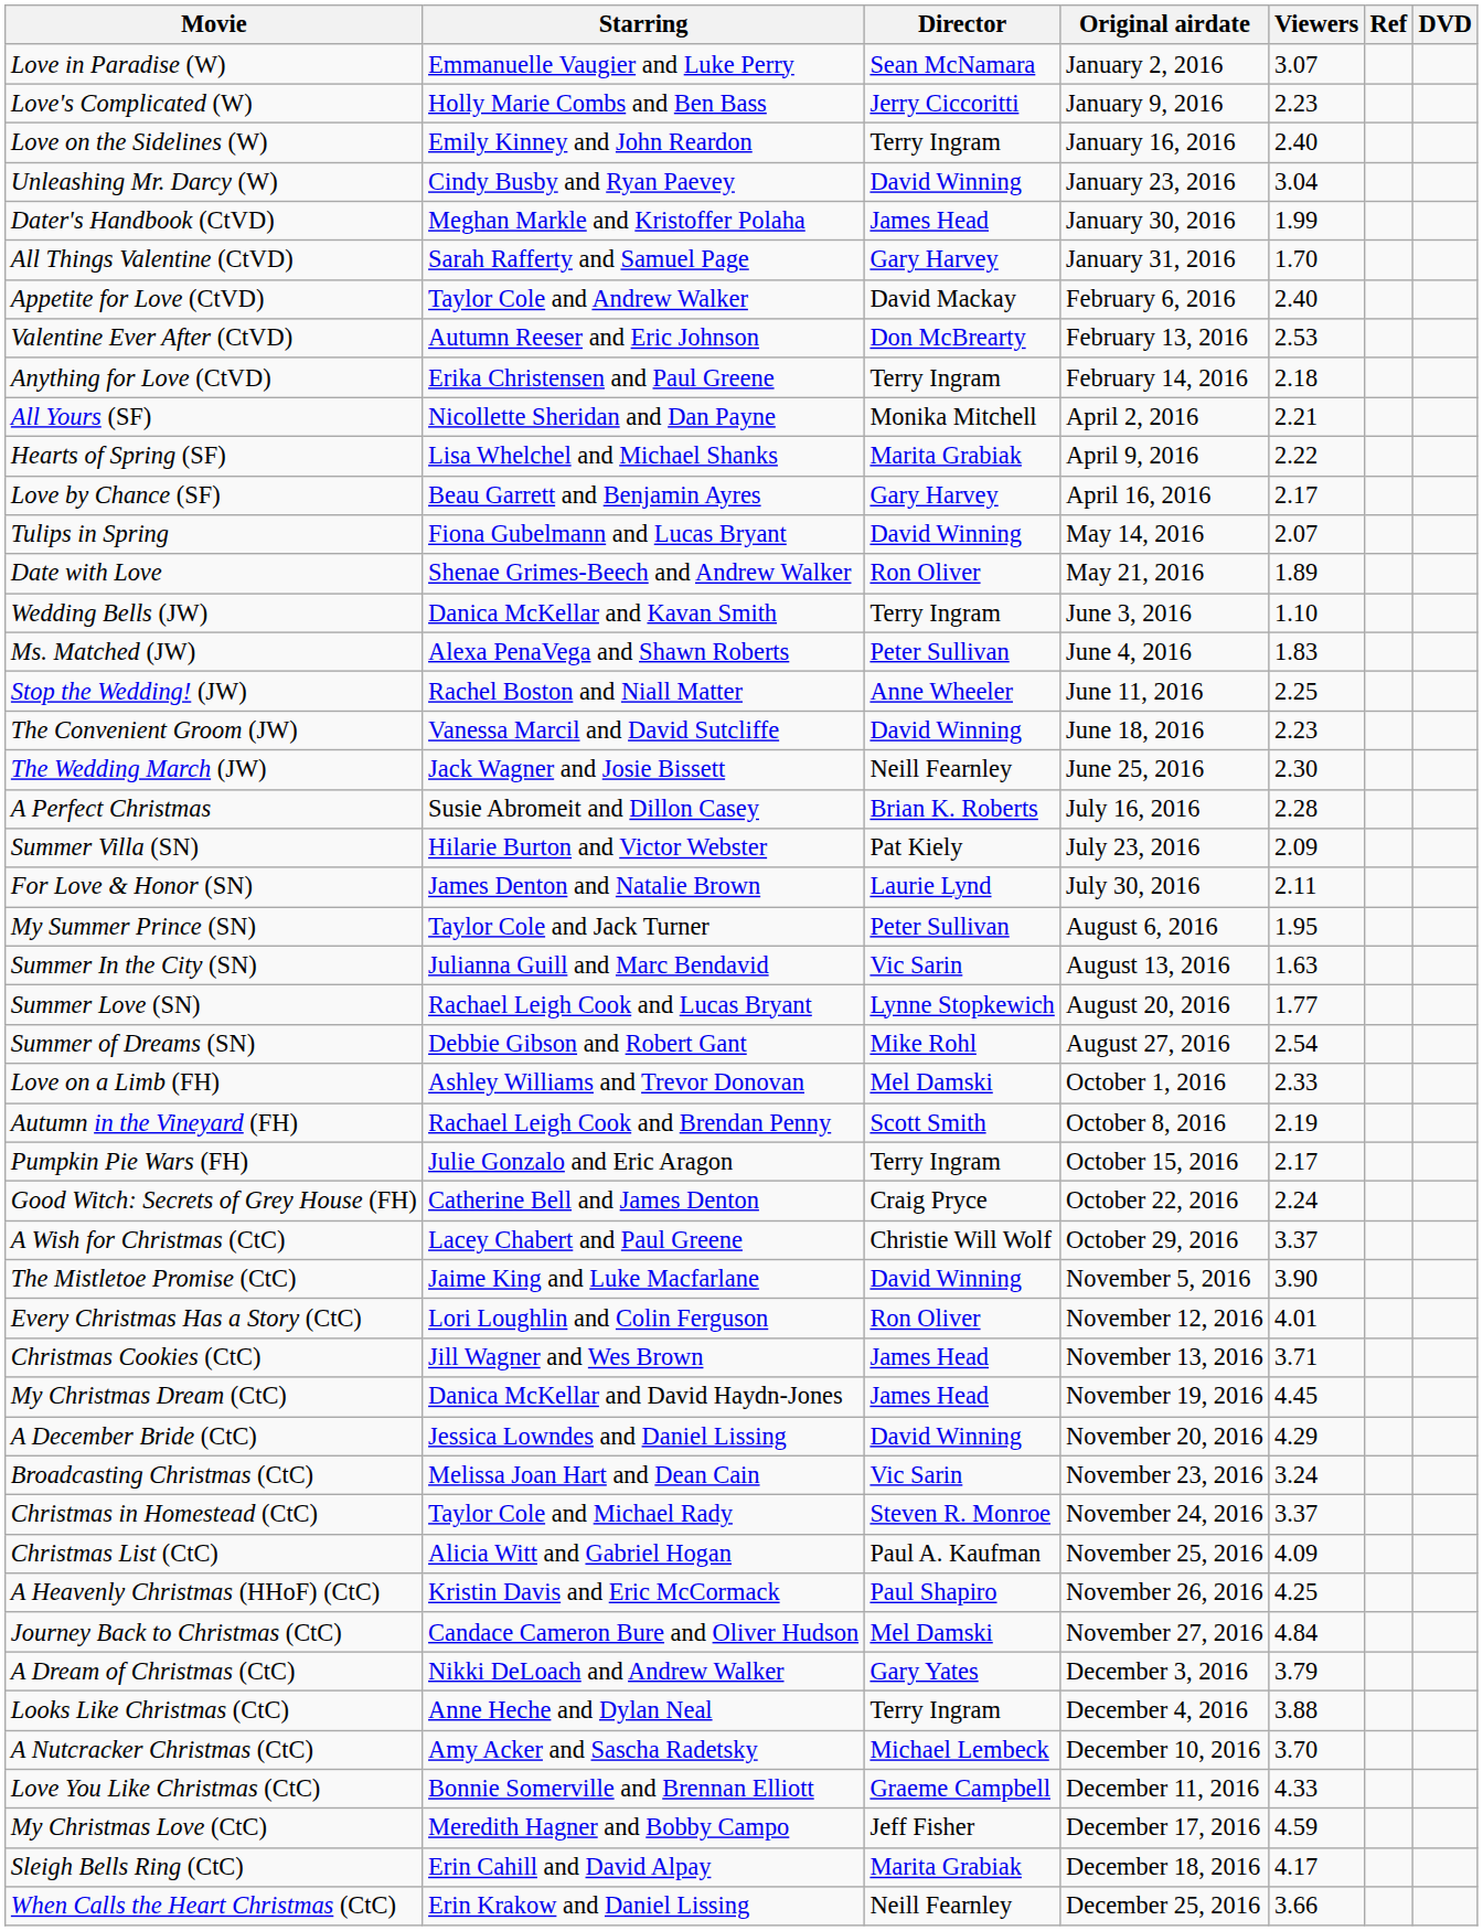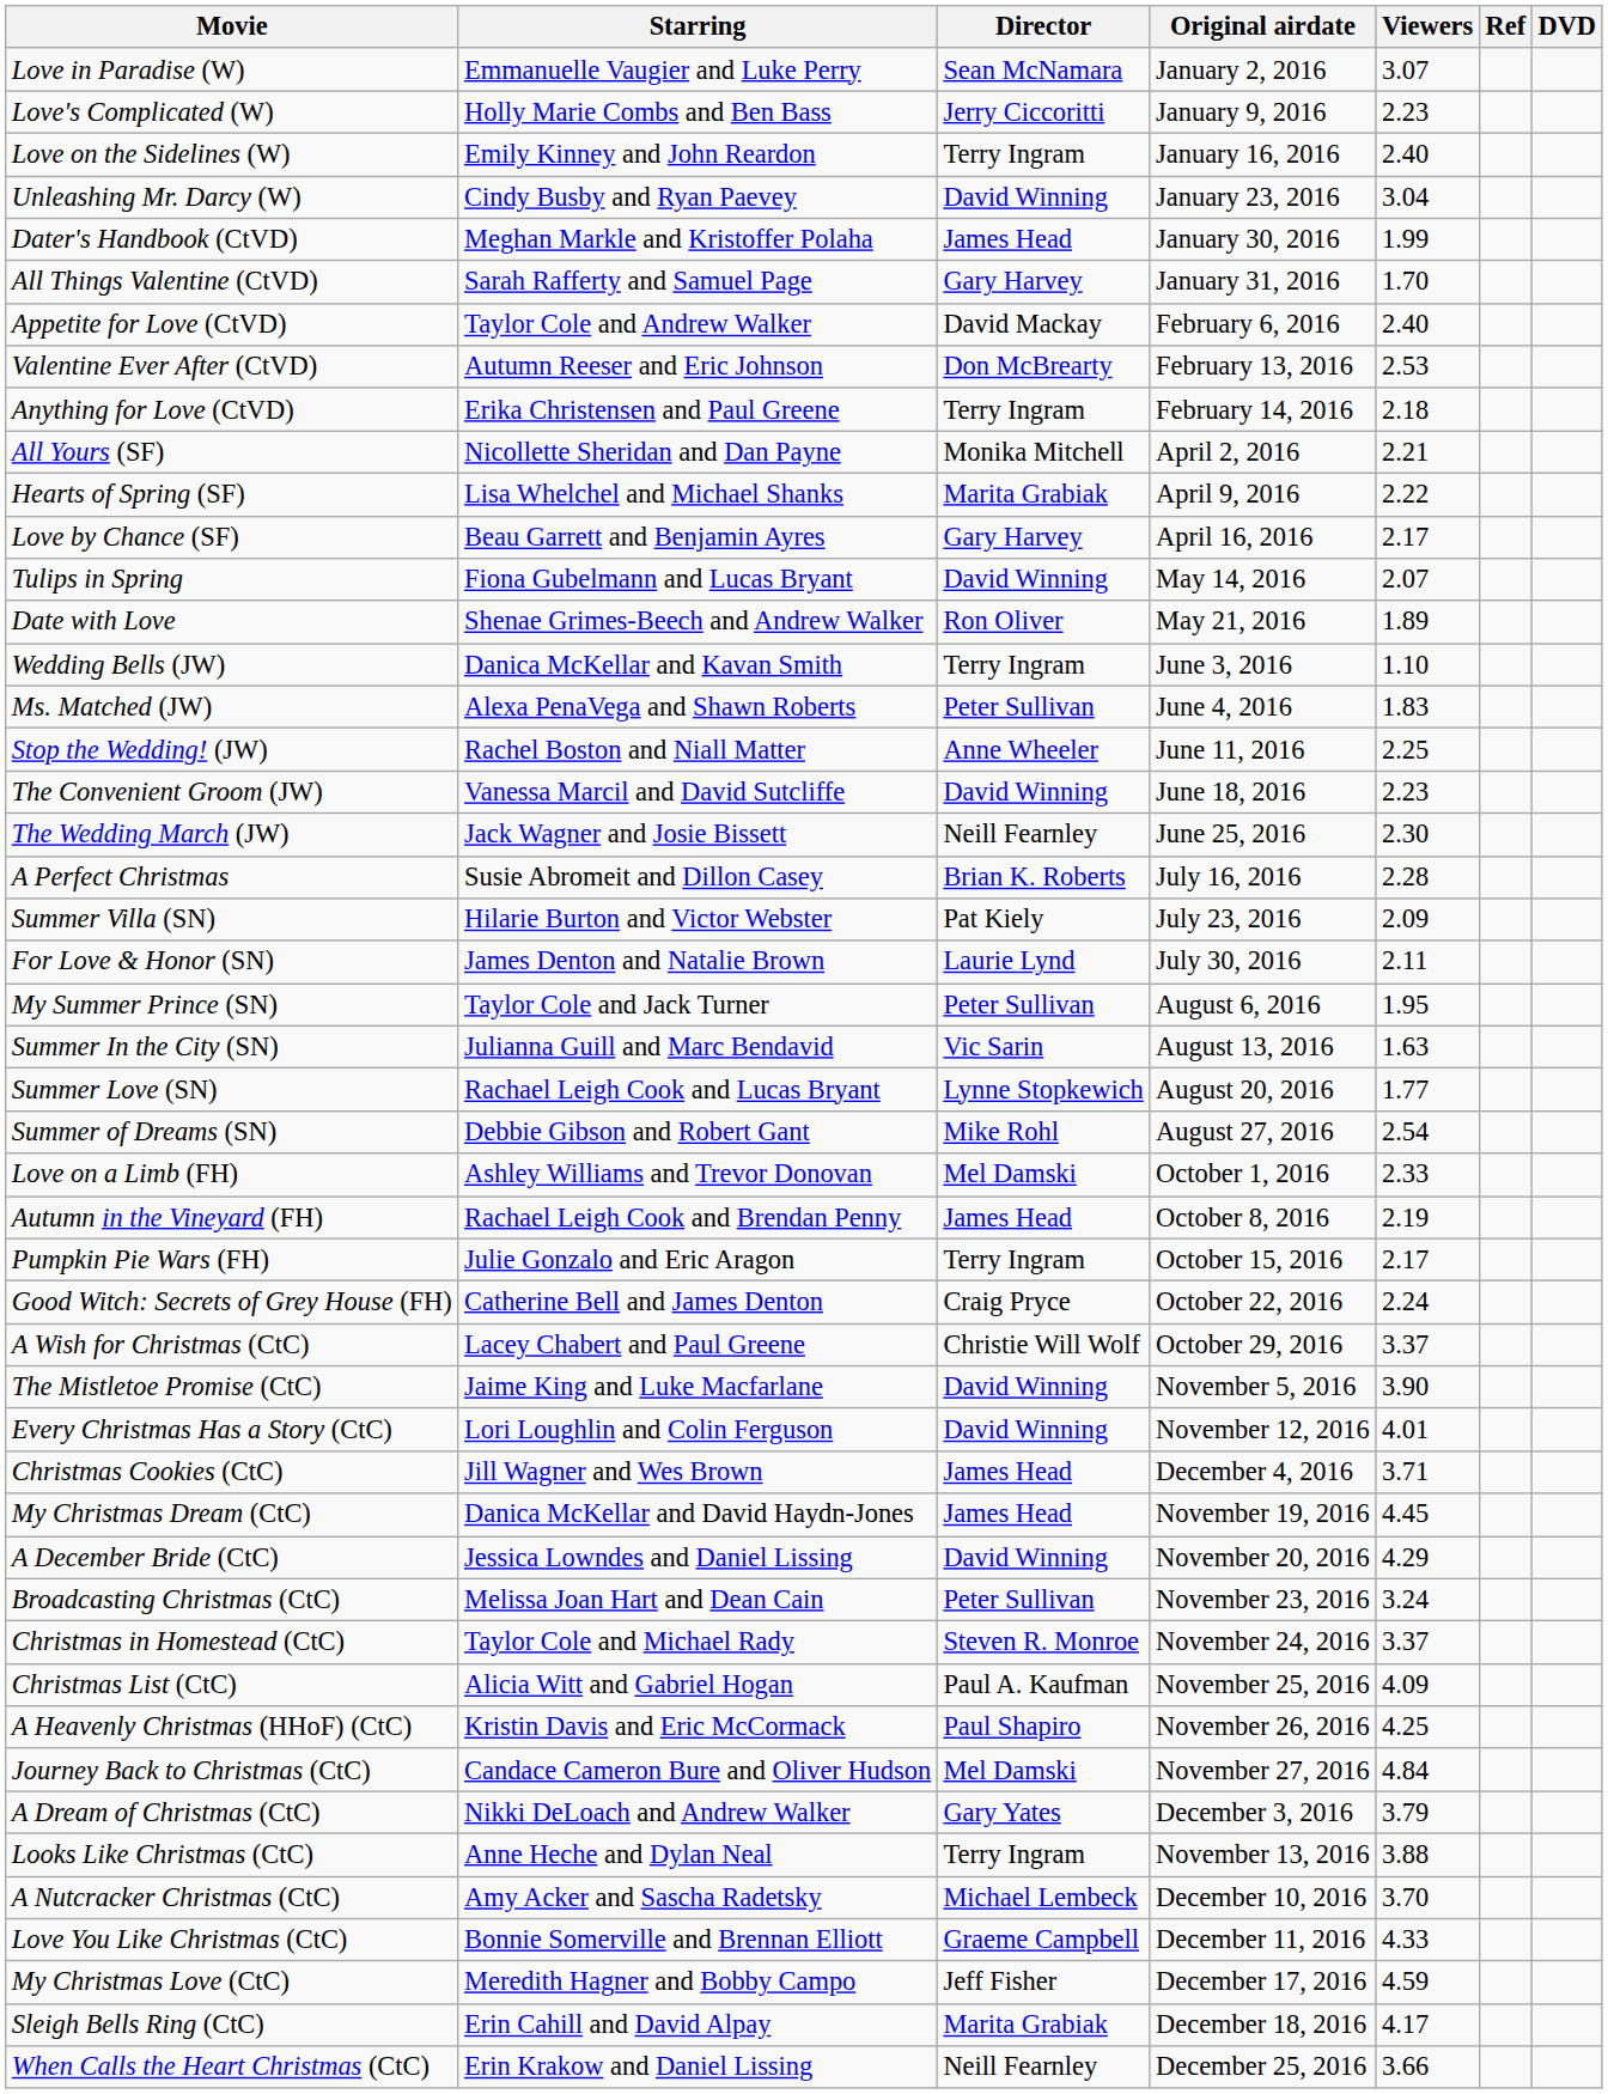 <table class="wikitable sortable">
 <tr>
 <th scope="col" class="unsortable">Movie</th>
 <th scope="col" class="unsortable">Starring</th>
 <th scope="col" class="unsortable">Director</th>
 <th scope="col" class="unsortable">Original airdate</th>
 <th scope="col">Viewers</th>
 <th scope="col" class="unsortable">Ref</th>
 <th scope="col" class="unsortable">DVD</th>
 </tr>
 <tr>
 <td><em>Love in Paradise</em> (W)</td>
 <td><a href='#'>Emmanuelle Vaugier</a> and <a href='#'>Luke Perry</a></td>
 <td><a href='#'>Sean McNamara</a></td>
 <td>January 2, 2016</td>
 <td>3.07</td>
 <td></td>
 <td></td>
 </tr>
 <tr>
 <td><em>Love's Complicated</em> (W)</td>
 <td><a href='#'>Holly Marie Combs</a> and <a href='#'>Ben Bass</a></td>
 <td><a href='#'>Jerry Ciccoritti</a></td>
 <td>January 9, 2016</td>
 <td>2.23</td>
 <td></td>
 <td></td>
 </tr>
 <tr>
 <td><em>Love on the Sidelines</em> (W)</td>
 <td><a href='#'>Emily Kinney</a> and <a href='#'>John Reardon</a></td>
 <td>Terry Ingram</td>
 <td>January 16, 2016</td>
 <td>2.40</td>
 <td></td>
 <td></td>
 </tr>
 <tr>
 <td><em>Unleashing Mr. Darcy</em> (W)</td>
 <td><a href='#'>Cindy Busby</a> and <a href='#'>Ryan Paevey</a></td>
 <td><a href='#'>David Winning</a></td>
 <td>January 23, 2016</td>
 <td>3.04</td>
 <td></td>
 <td></td>
 </tr>
 <tr>
 <td><em>Dater's Handbook</em> (CtVD)</td>
 <td><a href='#'>Meghan Markle</a> and <a href='#'>Kristoffer Polaha</a></td>
 <td><a href='#'>James Head</a></td>
 <td>January 30, 2016</td>
 <td>1.99</td>
 <td></td>
 <td></td>
 </tr>
 <tr>
 <td><em>All Things Valentine</em> (CtVD)</td>
 <td><a href='#'>Sarah Rafferty</a> and <a href='#'>Samuel Page</a></td>
 <td><a href='#'>Gary Harvey</a></td>
 <td>January 31, 2016</td>
 <td>1.70</td>
 <td></td>
 <td></td>
 </tr>
 <tr>
 <td><em>Appetite for Love</em> (CtVD)</td>
 <td><a href='#'>Taylor Cole</a> and <a href='#'>Andrew Walker</a></td>
 <td>David Mackay</td>
 <td>February 6, 2016</td>
 <td>2.40</td>
 <td></td>
 <td></td>
 </tr>
 <tr>
 <td><em>Valentine Ever After</em> (CtVD)</td>
 <td><a href='#'>Autumn Reeser</a> and <a href='#'>Eric Johnson</a></td>
 <td><a href='#'>Don McBrearty</a></td>
 <td>February 13, 2016</td>
 <td>2.53</td>
 <td></td>
 <td></td>
 </tr>
 <tr>
 <td><em>Anything for Love</em> (CtVD)</td>
 <td><a href='#'>Erika Christensen</a> and <a href='#'>Paul Greene</a></td>
 <td>Terry Ingram</td>
 <td>February 14, 2016</td>
 <td>2.18</td>
 <td></td>
 <td></td>
 </tr>
 <tr>
 <td><em><a href='#'>All Yours</a></em> (SF)</td>
 <td><a href='#'>Nicollette Sheridan</a> and <a href='#'>Dan Payne</a></td>
 <td>Monika Mitchell</td>
 <td>April 2, 2016</td>
 <td>2.21</td>
 <td></td>
 <td></td>
 </tr>
 <tr>
 <td><em>Hearts of Spring</em> (SF)</td>
 <td><a href='#'>Lisa Whelchel</a> and <a href='#'>Michael Shanks</a></td>
 <td><a href='#'>Marita Grabiak</a></td>
 <td>April 9, 2016</td>
 <td>2.22</td>
 <td></td>
 <td></td>
 </tr>
 <tr>
 <td><em>Love by Chance</em> (SF)</td>
 <td><a href='#'>Beau Garrett</a> and <a href='#'>Benjamin Ayres</a></td>
 <td><a href='#'>Gary Harvey</a></td>
 <td>April 16, 2016</td>
 <td>2.17</td>
 <td></td>
 <td></td>
 </tr>
 <tr>
 <td><em>Tulips in Spring</em></td>
 <td><a href='#'>Fiona Gubelmann</a> and <a href='#'>Lucas Bryant</a></td>
 <td><a href='#'>David Winning</a></td>
 <td>May 14, 2016</td>
 <td>2.07</td>
 <td></td>
 <td></td>
 </tr>
 <tr>
 <td><em>Date with Love</em></td>
 <td><a href='#'>Shenae Grimes-Beech</a> and <a href='#'>Andrew Walker</a></td>
 <td><a href='#'>Ron Oliver</a></td>
 <td>May 21, 2016</td>
 <td>1.89</td>
 <td></td>
 <td></td>
 </tr>
 <tr>
 <td><em>Wedding Bells</em> (JW)</td>
 <td><a href='#'>Danica McKellar</a> and <a href='#'>Kavan Smith</a></td>
 <td>Terry Ingram</td>
 <td>June 3, 2016</td>
 <td>1.10</td>
 <td></td>
 <td></td>
 </tr>
 <tr>
 <td><em>Ms. Matched</em> (JW)</td>
 <td><a href='#'>Alexa PenaVega</a> and <a href='#'>Shawn Roberts</a></td>
 <td><a href='#'>Peter Sullivan</a></td>
 <td>June 4, 2016</td>
 <td>1.83</td>
 <td></td>
 <td></td>
 </tr>
 <tr>
 <td><em><a href='#'>Stop the Wedding!</a></em> (JW)</td>
 <td><a href='#'>Rachel Boston</a> and <a href='#'>Niall Matter</a></td>
 <td><a href='#'>Anne Wheeler</a></td>
 <td>June 11, 2016</td>
 <td>2.25</td>
 <td></td>
 <td></td>
 </tr>
 <tr>
 <td><em>The Convenient Groom</em> (JW)</td>
 <td><a href='#'>Vanessa Marcil</a> and <a href='#'>David Sutcliffe</a></td>
 <td><a href='#'>David Winning</a></td>
 <td>June 18, 2016</td>
 <td>2.23</td>
 <td></td>
 <td></td>
 </tr>
 <tr>
 <td><em><a href='#'>The Wedding March</a></em> (JW)</td>
 <td><a href='#'>Jack Wagner</a> and <a href='#'>Josie Bissett</a></td>
 <td>Neill Fearnley</td>
 <td>June 25, 2016</td>
 <td>2.30</td>
 <td></td>
 <td></td>
 </tr>
 <tr>
 <td><em>A Perfect Christmas</em></td>
 <td>Susie Abromeit and <a href='#'>Dillon Casey</a></td>
 <td><a href='#'>Brian K. Roberts</a></td>
 <td>July 16, 2016</td>
 <td>2.28</td>
 <td></td>
 <td></td>
 </tr>
 <tr>
 <td><em>Summer Villa</em> (SN)</td>
 <td><a href='#'>Hilarie Burton</a> and <a href='#'>Victor Webster</a></td>
 <td>Pat Kiely</td>
 <td>July 23, 2016</td>
 <td>2.09</td>
 <td></td>
 <td></td>
 </tr>
 <tr>
 <td><em>For Love & Honor</em> (SN)</td>
 <td><a href='#'>James Denton</a> and <a href='#'>Natalie Brown</a></td>
 <td><a href='#'>Laurie Lynd</a></td>
 <td>July 30, 2016</td>
 <td>2.11</td>
 <td></td>
 <td></td>
 </tr>
 <tr>
 <td><em>My Summer Prince</em> (SN)</td>
 <td><a href='#'>Taylor Cole</a> and Jack Turner</td>
 <td><a href='#'>Peter Sullivan</a></td>
 <td>August 6, 2016</td>
 <td>1.95</td>
 <td></td>
 <td></td>
 </tr>
 <tr>
 <td><em>Summer In the City</em> (SN)</td>
 <td><a href='#'>Julianna Guill</a> and <a href='#'>Marc Bendavid</a></td>
 <td><a href='#'>Vic Sarin</a></td>
 <td>August 13, 2016</td>
 <td>1.63</td>
 <td></td>
 <td></td>
 </tr>
 <tr>
 <td><em>Summer Love</em> (SN)</td>
 <td><a href='#'>Rachael Leigh Cook</a> and <a href='#'>Lucas Bryant</a></td>
 <td><a href='#'>Lynne Stopkewich</a></td>
 <td>August 20, 2016</td>
 <td>1.77</td>
 <td></td>
 <td></td>
 </tr>
 <tr>
 <td><em>Summer of Dreams</em> (SN)</td>
 <td><a href='#'>Debbie Gibson</a> and <a href='#'>Robert Gant</a></td>
 <td><a href='#'>Mike Rohl</a></td>
 <td>August 27, 2016</td>
 <td>2.54</td>
 <td></td>
 <td></td>
 </tr>
 <tr>
 <td><em>Love on a Limb</em> (FH)</td>
 <td><a href='#'>Ashley Williams</a> and <a href='#'>Trevor Donovan</a></td>
 <td><a href='#'>Mel Damski</a></td>
 <td>October 1, 2016</td>
 <td>2.33</td>
 <td></td>
 <td></td>
 </tr>
 <tr>
 <td><em>Autumn <a href='#'>in the Vineyard</a></em> (FH)</td>
 <td><a href='#'>Rachael Leigh Cook</a> and <a href='#'>Brendan Penny</a></td>
-<td><a href='#'>Scott Smith</a></td>
+<td><a href='#'>James Head</a></td>
 <td>October 8, 2016</td>
 <td>2.19</td>
 <td></td>
 <td></td>
 </tr>
 <tr>
 <td><em>Pumpkin Pie Wars</em> (FH)</td>
 <td><a href='#'>Julie Gonzalo</a> and Eric Aragon</td>
 <td>Terry Ingram</td>
 <td>October 15, 2016</td>
 <td>2.17</td>
 <td></td>
 <td></td>
 </tr>
 <tr>
 <td><em>Good Witch: Secrets of Grey House</em> (FH)</td>
 <td><a href='#'>Catherine Bell</a> and <a href='#'>James Denton</a></td>
 <td>Craig Pryce</td>
 <td>October 22, 2016</td>
 <td>2.24</td>
 <td></td>
 <td></td>
 </tr>
 <tr>
 <td><em>A Wish for Christmas</em> (CtC)</td>
 <td><a href='#'>Lacey Chabert</a> and <a href='#'>Paul Greene</a></td>
 <td>Christie Will Wolf</td>
 <td>October 29, 2016</td>
 <td>3.37</td>
 <td></td>
 <td></td>
 </tr>
 <tr>
 <td><em>The Mistletoe Promise</em> (CtC)</td>
 <td><a href='#'>Jaime King</a> and <a href='#'>Luke Macfarlane</a></td>
 <td><a href='#'>David Winning</a></td>
 <td>November 5, 2016</td>
 <td>3.90</td>
 <td></td>
 <td></td>
 </tr>
 <tr>
 <td><em>Every Christmas Has a Story</em> (CtC)</td>
 <td><a href='#'>Lori Loughlin</a> and <a href='#'>Colin Ferguson</a></td>
-<td><a href='#'>Ron Oliver</a></td>
+<td><a href='#'>David Winning</a></td>
 <td>November 12, 2016</td>
 <td>4.01</td>
 <td></td>
 <td></td>
 </tr>
 <tr>
 <td><em>Christmas Cookies</em> (CtC)</td>
 <td><a href='#'>Jill Wagner</a> and <a href='#'>Wes Brown</a></td>
 <td><a href='#'>James Head</a></td>
-<td>November 13, 2016</td>
+<td>December 4, 2016</td>
 <td>3.71</td>
 <td></td>
 <td></td>
 </tr>
 <tr>
 <td><em>My Christmas Dream</em> (CtC)</td>
 <td><a href='#'>Danica McKellar</a> and David Haydn-Jones</td>
 <td><a href='#'>James Head</a></td>
 <td>November 19, 2016</td>
 <td>4.45</td>
 <td></td>
 <td></td>
 </tr>
 <tr>
 <td><em>A December Bride</em> (CtC)</td>
 <td><a href='#'>Jessica Lowndes</a> and <a href='#'>Daniel Lissing</a></td>
 <td><a href='#'>David Winning</a></td>
 <td>November 20, 2016</td>
 <td>4.29</td>
 <td></td>
 <td></td>
 </tr>
 <tr>
 <td><em>Broadcasting Christmas</em> (CtC)</td>
 <td><a href='#'>Melissa Joan Hart</a> and <a href='#'>Dean Cain</a></td>
-<td><a href='#'>Vic Sarin</a></td>
+<td><a href='#'>Peter Sullivan</a></td>
 <td>November 23, 2016</td>
 <td>3.24</td>
 <td></td>
 <td></td>
 </tr>
 <tr>
 <td><em>Christmas in Homestead</em> (CtC)</td>
 <td><a href='#'>Taylor Cole</a> and <a href='#'>Michael Rady</a></td>
 <td><a href='#'>Steven R. Monroe</a></td>
 <td>November 24, 2016</td>
 <td>3.37</td>
 <td></td>
 <td></td>
 </tr>
 <tr>
 <td><em>Christmas List</em> (CtC)</td>
 <td><a href='#'>Alicia Witt</a> and <a href='#'>Gabriel Hogan</a></td>
 <td>Paul A. Kaufman</td>
 <td>November 25, 2016</td>
 <td>4.09</td>
 <td></td>
 <td></td>
 </tr>
 <tr>
 <td><em>A Heavenly Christmas</em> (HHoF) (CtC)</td>
 <td><a href='#'>Kristin Davis</a> and <a href='#'>Eric McCormack</a></td>
 <td><a href='#'>Paul Shapiro</a></td>
 <td>November 26, 2016</td>
 <td>4.25</td>
 <td></td>
 <td></td>
 </tr>
 <tr>
 <td><em>Journey Back to Christmas</em> (CtC)</td>
 <td><a href='#'>Candace Cameron Bure</a> and <a href='#'>Oliver Hudson</a></td>
 <td><a href='#'>Mel Damski</a></td>
 <td>November 27, 2016</td>
 <td>4.84</td>
 <td></td>
 <td></td>
 </tr>
 <tr>
 <td><em>A Dream of Christmas</em> (CtC)</td>
 <td><a href='#'>Nikki DeLoach</a> and <a href='#'>Andrew Walker</a></td>
 <td><a href='#'>Gary Yates</a></td>
 <td>December 3, 2016</td>
 <td>3.79</td>
 <td></td>
 <td></td>
 </tr>
 <tr>
 <td><em>Looks Like Christmas</em> (CtC)</td>
 <td><a href='#'>Anne Heche</a> and <a href='#'>Dylan Neal</a></td>
 <td>Terry Ingram</td>
-<td>December 4, 2016</td>
+<td>November 13, 2016</td>
 <td>3.88</td>
 <td></td>
 <td></td>
 </tr>
 <tr>
 <td><em>A Nutcracker Christmas</em> (CtC)</td>
 <td><a href='#'>Amy Acker</a> and <a href='#'>Sascha Radetsky</a></td>
 <td><a href='#'>Michael Lembeck</a></td>
 <td>December 10, 2016</td>
 <td>3.70</td>
 <td></td>
 <td></td>
 </tr>
 <tr>
 <td><em>Love You Like Christmas</em> (CtC)</td>
 <td><a href='#'>Bonnie Somerville</a> and <a href='#'>Brennan Elliott</a></td>
 <td><a href='#'>Graeme Campbell</a></td>
 <td>December 11, 2016</td>
 <td>4.33</td>
 <td></td>
 <td></td>
 </tr>
 <tr>
 <td><em>My Christmas Love</em> (CtC)</td>
 <td><a href='#'>Meredith Hagner</a> and <a href='#'>Bobby Campo</a></td>
 <td>Jeff Fisher</td>
 <td>December 17, 2016</td>
 <td>4.59</td>
 <td></td>
 <td></td>
 </tr>
 <tr>
 <td><em>Sleigh Bells Ring</em> (CtC)</td>
 <td><a href='#'>Erin Cahill</a> and <a href='#'>David Alpay</a></td>
 <td><a href='#'>Marita Grabiak</a></td>
 <td>December 18, 2016</td>
 <td>4.17</td>
 <td></td>
 <td></td>
 </tr>
 <tr>
 <td><em><a href='#'>When Calls the Heart Christmas</a></em> (CtC)</td>
 <td><a href='#'>Erin Krakow</a> and <a href='#'>Daniel Lissing</a></td>
 <td>Neill Fearnley</td>
 <td>December 25, 2016</td>
 <td>3.66</td>
 <td></td>
 <td></td>
 </tr>
 </table>
